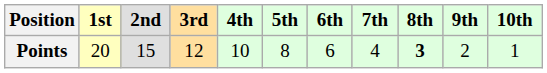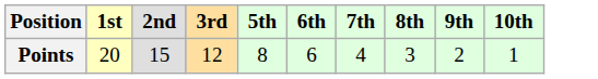 <table class="wikitable" style="font-size:85%; text-align:center">
 <tr>
 <th>Position</th>
 <td style="background:#ffffbf;"> <strong>1st</strong> </td>
 <td style="background:#dfdfdf;"> <strong>2nd</strong> </td>
 <td style="background:#ffdf9f;"> <strong>3rd</strong> </td>
-<td style="background:#dfffdf;"> <strong>4th</strong> </td>
 <td style="background:#dfffdf;"> <strong>5th</strong> </td>
 <td style="background:#dfffdf;"> <strong>6th</strong> </td>
 <td style="background:#dfffdf;"> <strong>7th</strong> </td>
 <td style="background:#dfffdf;"> <strong>8th</strong> </td>
 <td style="background:#dfffdf;"> <strong>9th</strong> </td>
 <td style="background:#dfffdf;"> <strong>10th</strong> </td>
 </tr>
 <tr>
 <th>Points</th>
 <td style="background:#ffffbf;">20</td>
 <td style="background:#dfdfdf;">15</td>
 <td style="background:#ffdf9f;">12</td>
-<td style="background:#dfffdf;">10</td>
 <td style="background:#dfffdf;">8</td>
 <td style="background:#dfffdf;">6</td>
 <td style="background:#dfffdf;">4</td>
-<td style="background:#dfffdf;"><strong>3</strong></td>
+<td style="background:#dfffdf;">3</td>
 <td style="background:#dfffdf;">2</td>
 <td style="background:#dfffdf;">1</td>
 </tr>
 </table>
